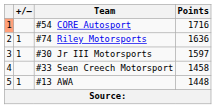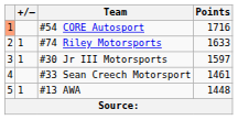 <table class="wikitable" style="font-size: 95%;">
 <tr>
 <th scope="col"></th>
 <th scope="col">+/–</th>
 <th scope="col">Team</th>
 <th scope="col">Points</th>
 </tr>
 <tr>
 <td align=center style="background: lightsalmon;">1</td>
 <td align="left"></td>
 <td> #54 <a href='#'>CORE Autosport</a></td>
 <td align=right>1716</td>
 </tr>
 <tr>
 <td align=center>2</td>
 <td align="left"> 1</td>
 <td> #74 <a href='#'>Riley Motorsports</a></td>
-<td align=right>1636</td>
+<td align=right>1633</td>
 </tr>
 <tr>
 <td align=center>3</td>
 <td align="left"> 1</td>
 <td> #30 Jr III Motorsports</td>
 <td align=right>1597</td>
 </tr>
 <tr>
 <td align=center>4</td>
 <td align="left"></td>
 <td> #33 Sean Creech Motorsport</td>
-<td align=right>1458</td>
+<td align=right>1461</td>
 </tr>
 <tr>
 <td align=center>5</td>
 <td align="left"> 1</td>
 <td> #13 AWA</td>
 <td align=right>1448</td>
 </tr>
 <tr>
 <th colspan=5>Source:</th>
 </tr>
 </table>
